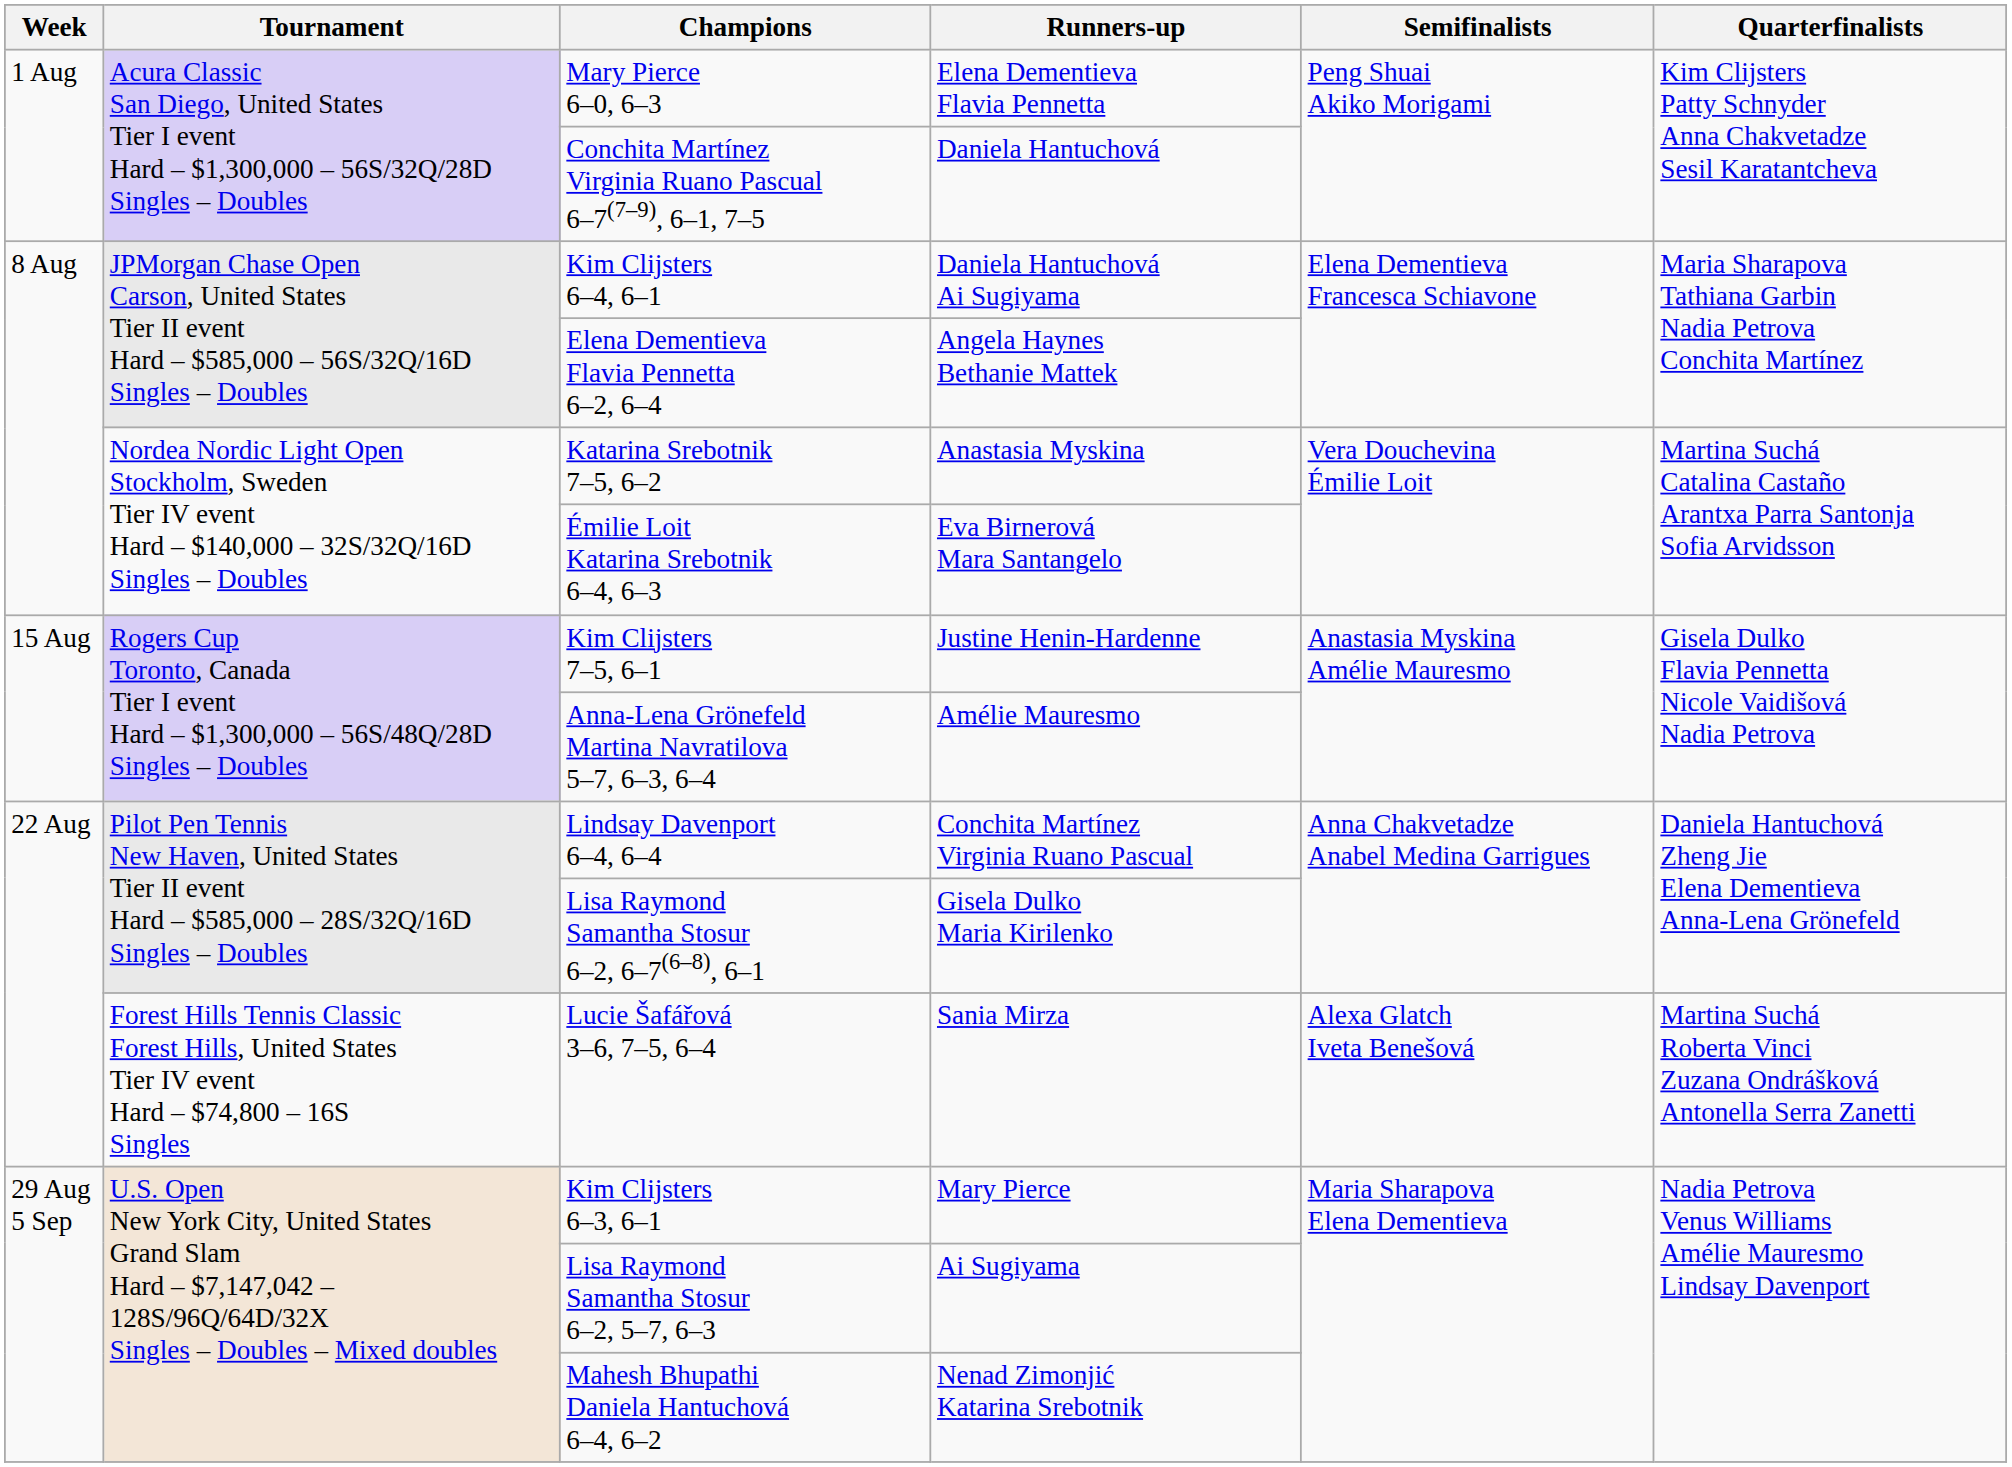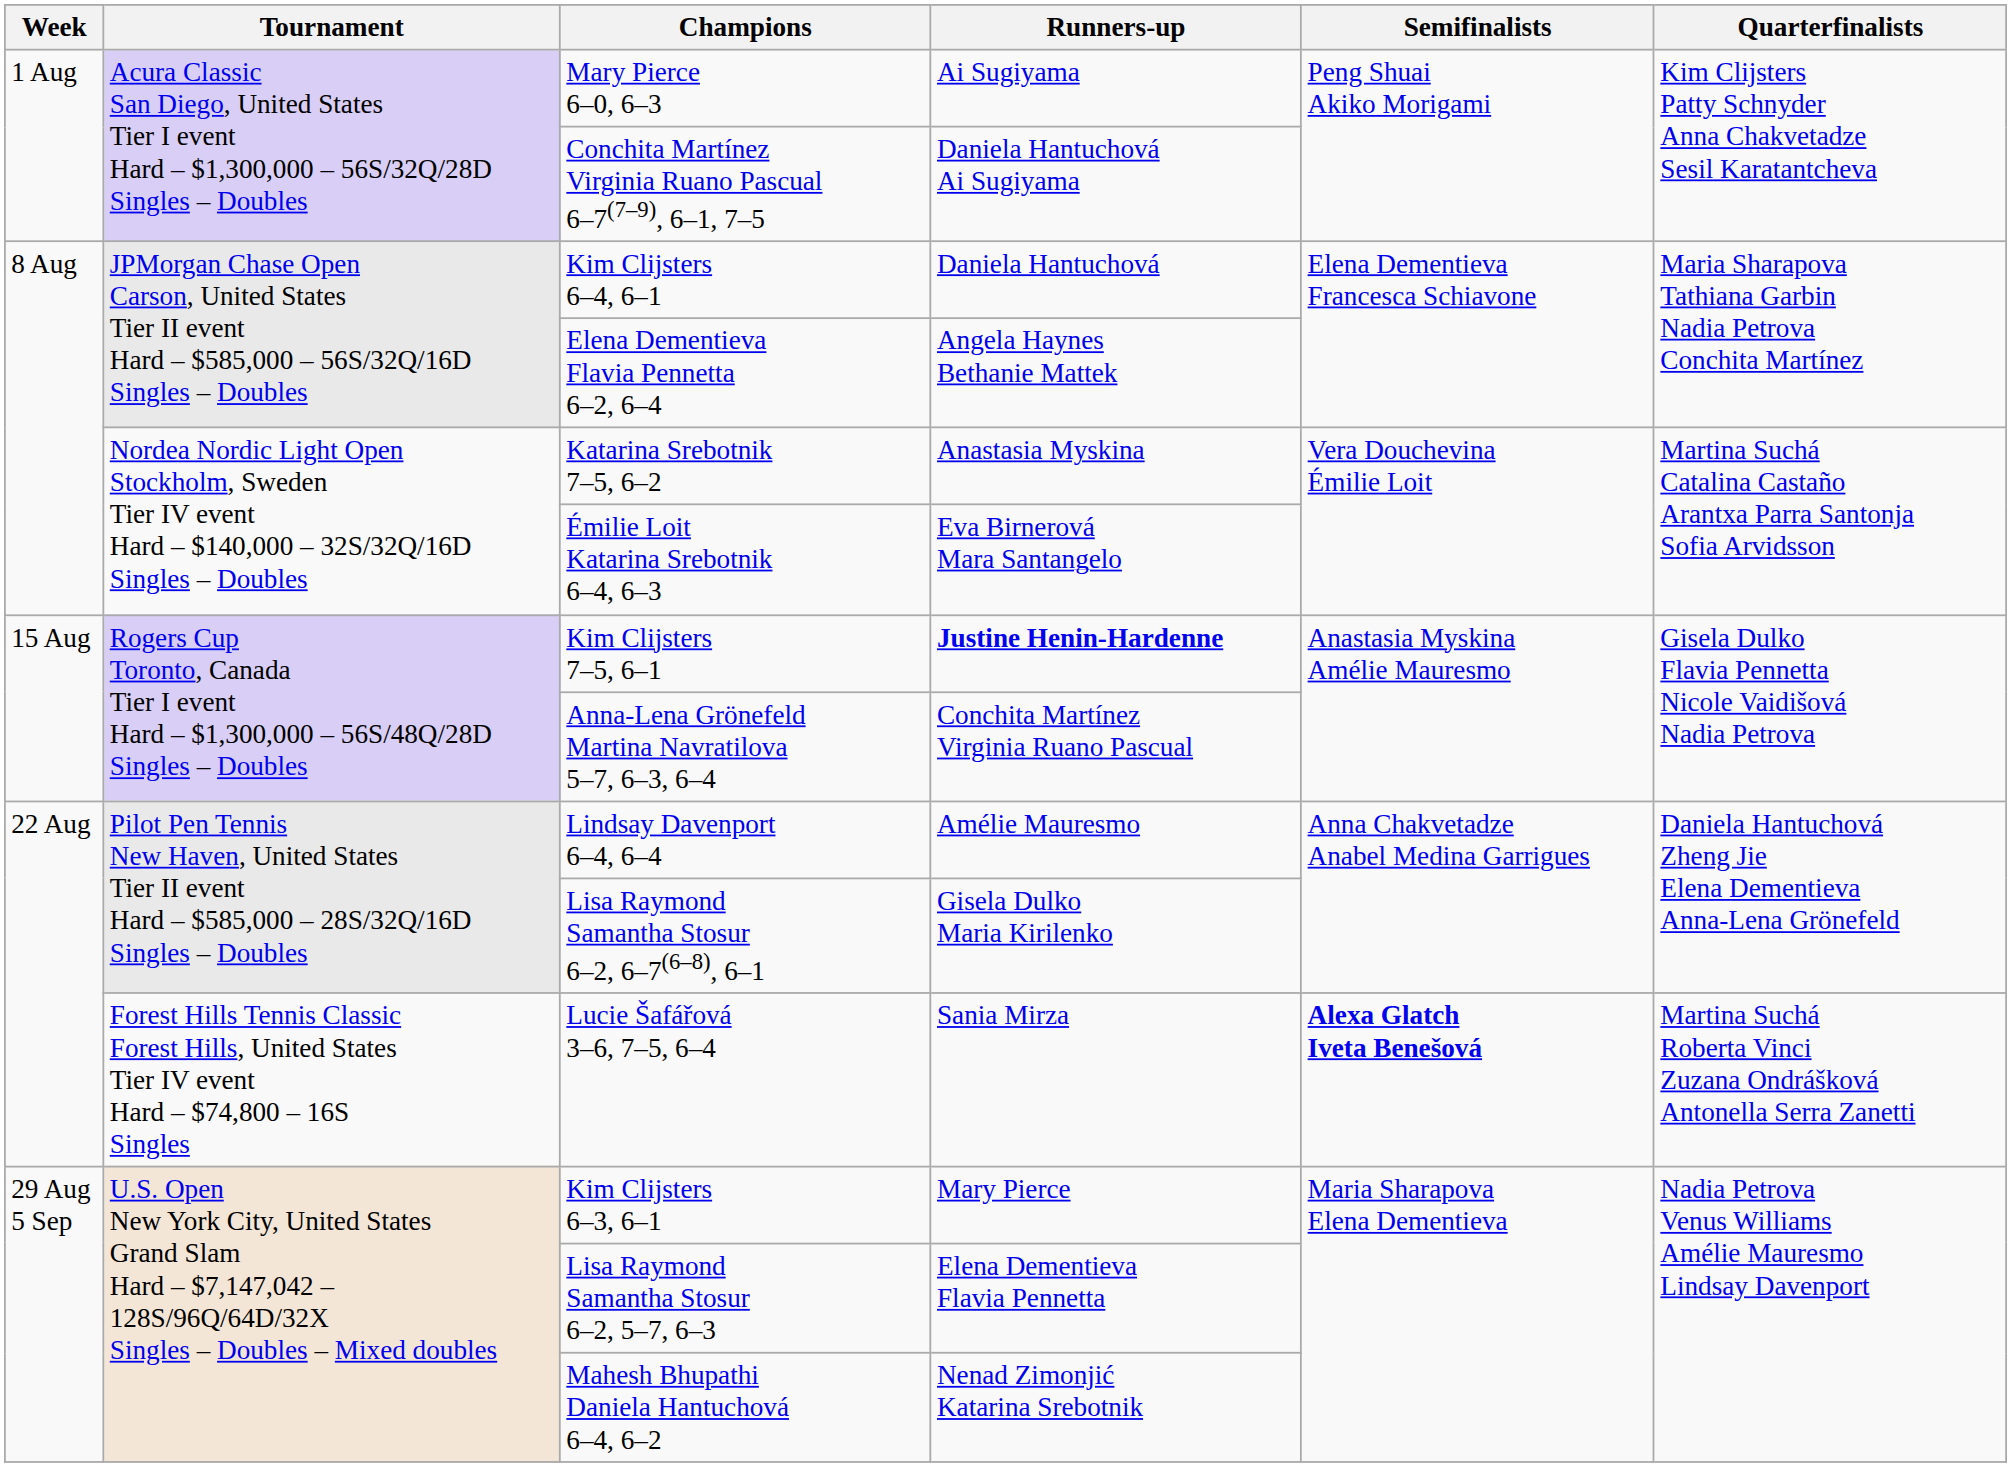 <table class=wikitable style=font-size:95%>
 <tr>
 <th style="width:48px;">Week</th>
 <th style="width:248px;">Tournament</th>
 <th style="width:200px;">Champions</th>
 <th style="width:200px;">Runners-up</th>
 <th style="width:190px;">Semifinalists</th>
 <th style="width:190px;">Quarterfinalists</th>
 </tr>
 <tr valign="top">
 <td rowspan=2>1 Aug</td>
 <td rowspan=2 bgcolor="#d8cef6"><a href='#'>Acura Classic</a><br> <a href='#'>San Diego</a>, United States <br>Tier I event<br>Hard – $1,300,000 – 56S/32Q/28D<br> <a href='#'>Singles</a> – <a href='#'>Doubles</a></td>
 <td> <a href='#'>Mary Pierce</a> <br> 6–0, 6–3</td>
-<td> <a href='#'>Elena Dementieva</a> <br>  <a href='#'>Flavia Pennetta</a></td>
+<td> <a href='#'>Ai Sugiyama</a></td>
 <td rowspan=2> <a href='#'>Peng Shuai</a><br> <a href='#'>Akiko Morigami</a></td>
 <td rowspan=2> <a href='#'>Kim Clijsters</a>  <br>  <a href='#'>Patty Schnyder</a> <br> <a href='#'>Anna Chakvetadze</a><br>  <a href='#'>Sesil Karatantcheva</a></td>
 </tr>
 <tr valign="top">
 <td> <a href='#'>Conchita Martínez</a> <br>  <a href='#'>Virginia Ruano Pascual</a><br>6–7<sup>(7–9)</sup>, 6–1, 7–5</td>
-<td> <a href='#'>Daniela Hantuchová</a></td>
+<td> <a href='#'>Daniela Hantuchová</a> <br>  <a href='#'>Ai Sugiyama</a></td>
 </tr>
 <tr valign="top">
 <td rowspan=4>8 Aug</td>
 <td rowspan=2 bgcolor="#E9E9E9"><a href='#'>JPMorgan Chase Open</a><br> <a href='#'>Carson</a>, United States <br>Tier II event<br>Hard – $585,000 – 56S/32Q/16D<br> <a href='#'>Singles</a> – <a href='#'>Doubles</a></td>
 <td> <a href='#'>Kim Clijsters</a> <br> 6–4, 6–1</td>
-<td> <a href='#'>Daniela Hantuchová</a> <br>  <a href='#'>Ai Sugiyama</a></td>
+<td> <a href='#'>Daniela Hantuchová</a></td>
 <td rowspan=2> <a href='#'>Elena Dementieva</a><br> <a href='#'>Francesca Schiavone</a></td>
 <td rowspan=2> <a href='#'>Maria Sharapova</a>  <br>  <a href='#'>Tathiana Garbin</a> <br> <a href='#'>Nadia Petrova</a><br>  <a href='#'>Conchita Martínez</a></td>
 </tr>
 <tr valign="top">
 <td> <a href='#'>Elena Dementieva</a> <br>  <a href='#'>Flavia Pennetta</a><br>6–2, 6–4</td>
 <td> <a href='#'>Angela Haynes</a> <br>  <a href='#'>Bethanie Mattek</a></td>
 </tr>
 <tr valign="top">
 <td rowspan=2><a href='#'>Nordea Nordic Light Open</a><br> <a href='#'>Stockholm</a>, Sweden <br>Tier IV event<br>Hard – $140,000 – 32S/32Q/16D<br><a href='#'>Singles</a> – <a href='#'>Doubles</a></td>
 <td> <a href='#'>Katarina Srebotnik</a> <br> 7–5, 6–2</td>
 <td> <a href='#'>Anastasia Myskina</a></td>
 <td rowspan=2> <a href='#'>Vera Douchevina</a><br> <a href='#'>Émilie Loit</a></td>
 <td rowspan=2> <a href='#'>Martina Suchá</a>  <br>  <a href='#'>Catalina Castaño</a> <br> <a href='#'>Arantxa Parra Santonja</a><br>  <a href='#'>Sofia Arvidsson</a></td>
 </tr>
 <tr valign="top">
 <td> <a href='#'>Émilie Loit</a> <br>  <a href='#'>Katarina Srebotnik</a><br>6–4, 6–3</td>
 <td> <a href='#'>Eva Birnerová</a> <br>  <a href='#'>Mara Santangelo</a></td>
 </tr>
 <tr valign="top">
 <td rowspan=2>15 Aug</td>
 <td rowspan=2 bgcolor="#d8cef6"><a href='#'>Rogers Cup</a><br> <a href='#'>Toronto</a>, Canada <br>Tier I event<br>Hard – $1,300,000 – 56S/48Q/28D<br> <a href='#'>Singles</a> – <a href='#'>Doubles</a></td>
 <td> <a href='#'>Kim Clijsters</a> <br> 7–5, 6–1</td>
-<td> <a href='#'>Justine Henin-Hardenne</a></td>
+<td><strong> <a href='#'>Justine Henin-Hardenne</a></strong></td>
 <td rowspan=2> <a href='#'>Anastasia Myskina</a><br> <a href='#'>Amélie Mauresmo</a></td>
 <td rowspan=2> <a href='#'>Gisela Dulko</a>  <br>  <a href='#'>Flavia Pennetta</a> <br> <a href='#'>Nicole Vaidišová</a><br>  <a href='#'>Nadia Petrova</a></td>
 </tr>
 <tr valign="top">
 <td> <a href='#'>Anna-Lena Grönefeld</a> <br>  <a href='#'>Martina Navratilova</a><br>5–7, 6–3, 6–4</td>
-<td> <a href='#'>Amélie Mauresmo</a></td>
+<td> <a href='#'>Conchita Martínez</a> <br>  <a href='#'>Virginia Ruano Pascual</a></td>
 </tr>
 <tr valign="top">
 <td rowspan=3>22 Aug</td>
 <td rowspan=2 bgcolor="#E9E9E9"><a href='#'>Pilot Pen Tennis</a><br> <a href='#'>New Haven</a>, United States <br>Tier II event<br>Hard – $585,000 – 28S/32Q/16D<br><a href='#'>Singles</a> – <a href='#'>Doubles</a></td>
 <td> <a href='#'>Lindsay Davenport</a> <br> 6–4, 6–4</td>
-<td> <a href='#'>Conchita Martínez</a> <br>  <a href='#'>Virginia Ruano Pascual</a></td>
+<td> <a href='#'>Amélie Mauresmo</a></td>
 <td rowspan=2> <a href='#'>Anna Chakvetadze</a><br> <a href='#'>Anabel Medina Garrigues</a></td>
 <td rowspan=2> <a href='#'>Daniela Hantuchová</a>  <br>  <a href='#'>Zheng Jie</a> <br> <a href='#'>Elena Dementieva</a><br>  <a href='#'>Anna-Lena Grönefeld</a></td>
 </tr>
 <tr valign="top">
 <td> <a href='#'>Lisa Raymond</a> <br>  <a href='#'>Samantha Stosur</a><br>6–2, 6–7<sup>(6–8)</sup>, 6–1</td>
 <td> <a href='#'>Gisela Dulko</a> <br>  <a href='#'>Maria Kirilenko</a></td>
 </tr>
 <tr valign="top">
 <td><a href='#'>Forest Hills Tennis Classic</a><br> <a href='#'>Forest Hills</a>, United States <br>Tier IV event<br>Hard – $74,800 – 16S<br> <a href='#'>Singles</a></td>
 <td> <a href='#'>Lucie Šafářová</a> <br> 3–6, 7–5, 6–4</td>
 <td> <a href='#'>Sania Mirza</a></td>
-<td> <a href='#'>Alexa Glatch</a><br> <a href='#'>Iveta Benešová</a></td>
+<td><strong> <a href='#'>Alexa Glatch</a><br> <a href='#'>Iveta Benešová</a></strong></td>
 <td> <a href='#'>Martina Suchá</a>  <br>  <a href='#'>Roberta Vinci</a> <br> <a href='#'>Zuzana Ondrášková</a><br>  <a href='#'>Antonella Serra Zanetti</a></td>
 </tr>
 <tr valign="top">
 <td rowspan=3>29 Aug<br>5 Sep</td>
 <td rowspan=3 bgcolor="#F3E6D7"><a href='#'>U.S. Open</a><br> New York City, United States <br>Grand Slam<br>Hard – $7,147,042 – 128S/96Q/64D/32X<br><a href='#'>Singles</a> – <a href='#'>Doubles</a> – <a href='#'>Mixed doubles</a></td>
 <td> <a href='#'>Kim Clijsters</a> <br> 6–3, 6–1</td>
 <td> <a href='#'>Mary Pierce</a></td>
 <td rowspan=3> <a href='#'>Maria Sharapova</a><br> <a href='#'>Elena Dementieva</a></td>
 <td rowspan=3> <a href='#'>Nadia Petrova</a>  <br>  <a href='#'>Venus Williams</a> <br> <a href='#'>Amélie Mauresmo</a><br>  <a href='#'>Lindsay Davenport</a></td>
 </tr>
 <tr valign="top">
 <td> <a href='#'>Lisa Raymond</a> <br>  <a href='#'>Samantha Stosur</a><br>6–2, 5–7, 6–3</td>
-<td> <a href='#'>Ai Sugiyama</a></td>
+<td> <a href='#'>Elena Dementieva</a> <br>  <a href='#'>Flavia Pennetta</a></td>
 </tr>
 <tr valign="top">
 <td> <a href='#'>Mahesh Bhupathi</a> <br>  <a href='#'>Daniela Hantuchová</a><br>6–4, 6–2</td>
 <td> <a href='#'>Nenad Zimonjić</a> <br>  <a href='#'>Katarina Srebotnik</a></td>
 </tr>
 </table>
